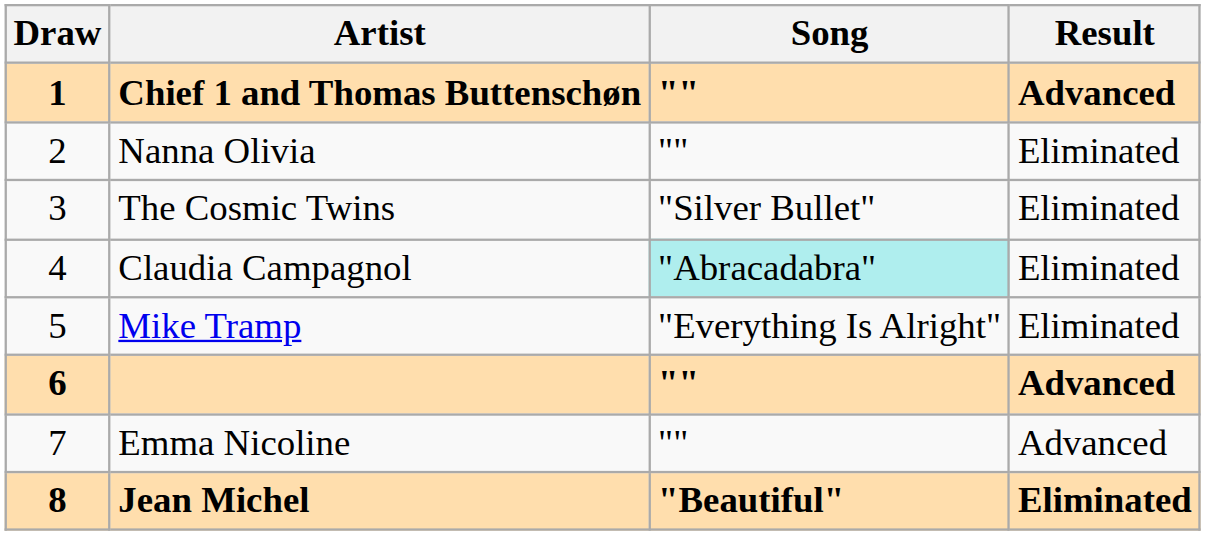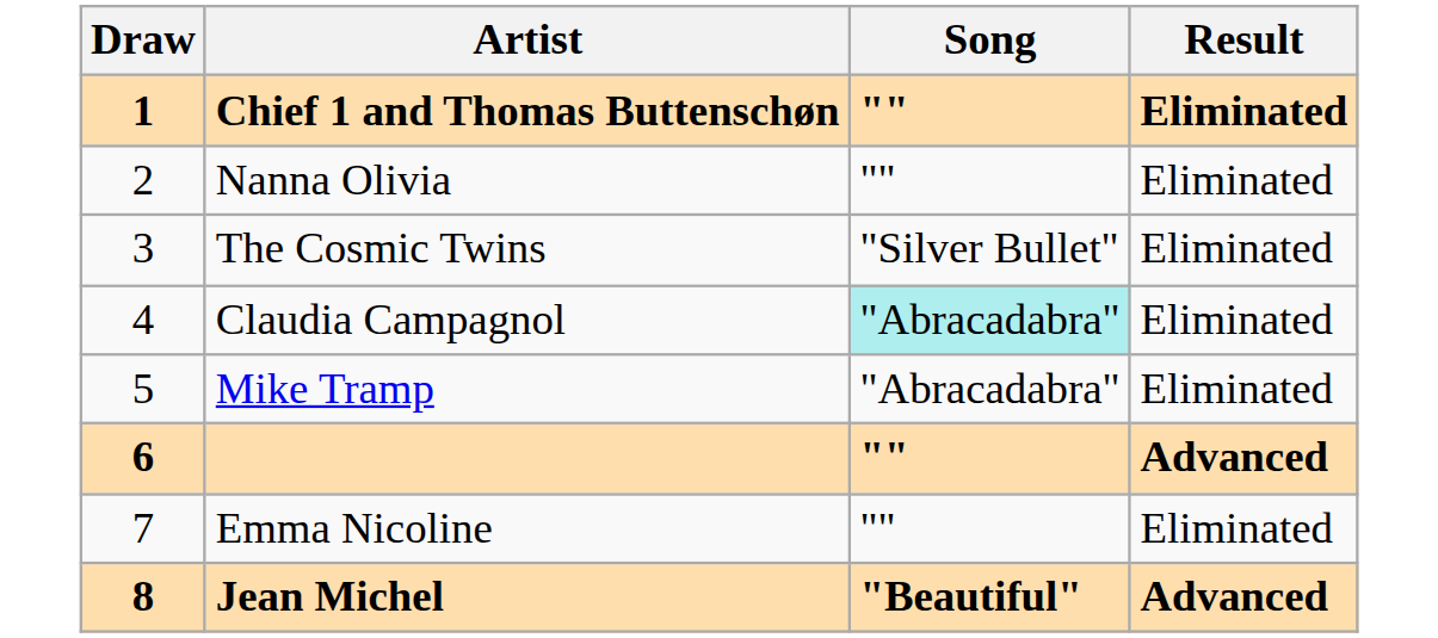 <table class="sortable wikitable" style="margin: 1em auto 1em auto; text-align:center">
 <tr>
 <th>Draw</th>
 <th>Artist</th>
 <th>Song</th>
 <th>Result</th>
 </tr>
 <tr style="font-weight:bold; background:navajowhite;">
 <td>1</td>
 <td align="left">Chief 1 and Thomas Buttenschøn</td>
 <td align="left">""</td>
-<td align="left">Advanced</td>
+<td align="left">Eliminated</td>
 </tr>
 <tr>
 <td>2</td>
 <td align="left">Nanna Olivia</td>
 <td align="left">""</td>
 <td align="left">Eliminated</td>
 </tr>
 <tr>
 <td>3</td>
 <td align="left" data-sort-value="Cosmic Twins, The">The Cosmic Twins</td>
 <td align="left">"Silver Bullet"</td>
 <td align="left">Eliminated</td>
 </tr>
 <tr>
 <td>4</td>
 <td align="left">Claudia Campagnol</td>
 <td align="left" style="background: paleturquoise;">"Abracadabra"</td>
 <td align="left">Eliminated</td>
 </tr>
 <tr>
 <td>5</td>
 <td align="left"><a href='#'>Mike Tramp</a></td>
-<td align="left">"Everything Is Alright"</td>
+<td align="left">"Abracadabra"</td>
 <td align="left">Eliminated</td>
 </tr>
 <tr style="font-weight:bold; background:navajowhite;">
 <td>6</td>
 <td align="left"></td>
 <td align="left">""</td>
 <td align="left">Advanced</td>
 </tr>
 <tr>
 <td>7</td>
 <td align="left">Emma Nicoline</td>
 <td align="left">""</td>
-<td align="left">Advanced</td>
+<td align="left">Eliminated</td>
 </tr>
 <tr style="font-weight:bold; background:navajowhite;">
 <td>8</td>
 <td align="left">Jean Michel</td>
 <td align="left">"Beautiful"</td>
-<td align="left">Eliminated</td>
+<td align="left">Advanced</td>
 </tr>
 </table>
